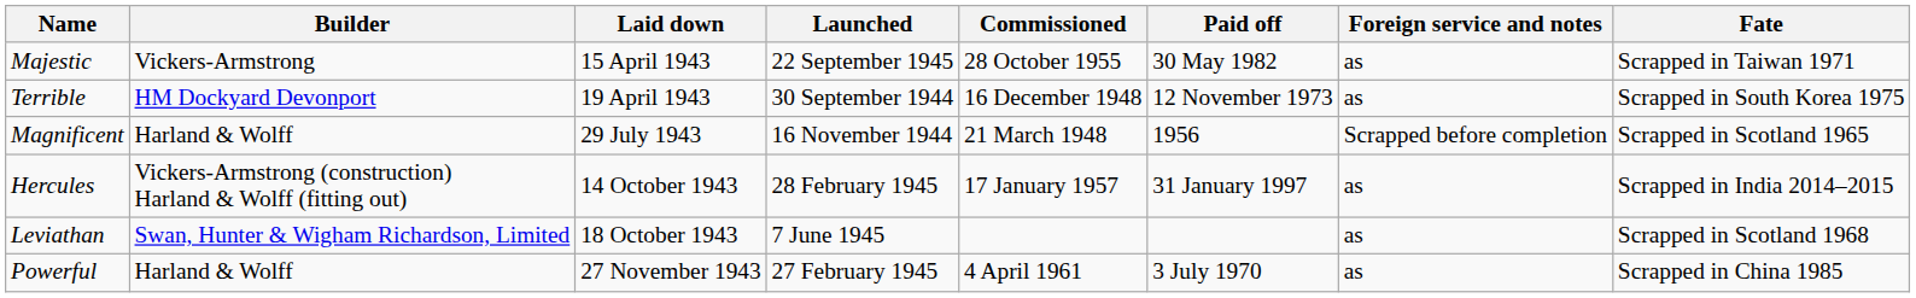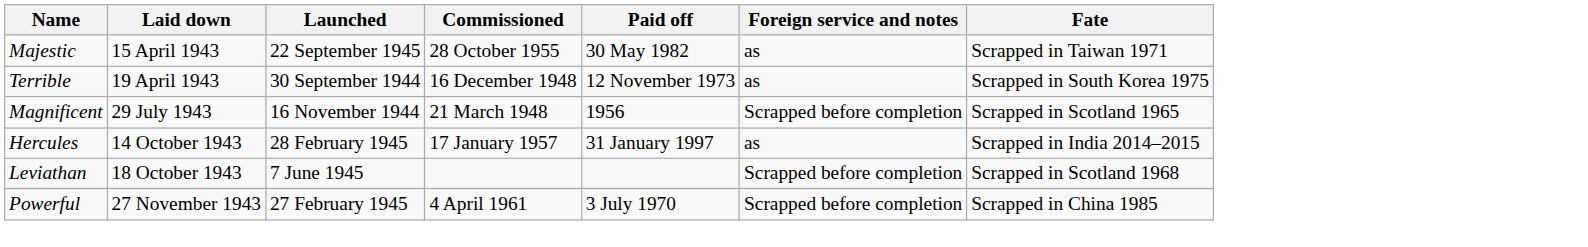 <table class="wikitable sortable plainrowheaders">
 <tr>
 <th scope="col">Name</th>
-<th scope="col">Builder</th>
 <th scope="col">Laid down</th>
 <th scope="col">Launched</th>
 <th scope="col">Commissioned</th>
 <th scope="col">Paid off</th>
 <th scope="col">Foreign service and notes</th>
 <th scope="col">Fate</th>
 </tr>
 <tr>
 <td><em>Majestic</em></td>
-<td>Vickers-Armstrong</td>
 <td>15 April 1943</td>
 <td>22 September 1945 </td>
 <td>28 October 1955</td>
 <td>30 May 1982</td>
 <td> as </td>
 <td>Scrapped in Taiwan 1971</td>
 </tr>
 <tr>
 <td><em>Terrible</em></td>
-<td><a href='#'>HM Dockyard Devonport</a></td>
 <td>19 April 1943</td>
 <td>30 September 1944</td>
 <td>16 December 1948</td>
 <td>12 November 1973</td>
 <td> as </td>
 <td>Scrapped in South Korea 1975</td>
 </tr>
 <tr>
 <td><em>Magnificent</em></td>
-<td>Harland & Wolff </td>
 <td>29 July 1943</td>
 <td>16 November 1944</td>
 <td>21 March 1948 </td>
 <td>1956</td>
 <td>Scrapped before completion</td>
 <td>Scrapped in Scotland 1965</td>
 </tr>
 <tr>
 <td><em>Hercules</em></td>
-<td>Vickers-Armstrong (construction)<br>Harland & Wolff (fitting out) </td>
 <td>14 October 1943 </td>
 <td>28 February 1945</td>
 <td>17 January 1957 </td>
 <td>31 January 1997</td>
 <td> as </td>
 <td>Scrapped in India 2014–2015</td>
 </tr>
 <tr>
 <td><em>Leviathan</em></td>
-<td><a href='#'>Swan, Hunter & Wigham Richardson, Limited</a></td>
 <td>18 October 1943</td>
 <td>7 June 1945</td>
 <td></td>
 <td></td>
-<td> as </td>
+<td>Scrapped before completion</td>
 <td>Scrapped in Scotland 1968 </td>
 </tr>
 <tr>
 <td><em>Powerful</em></td>
-<td>Harland & Wolff </td>
 <td>27 November 1943</td>
 <td>27 February 1945</td>
 <td>4 April 1961 </td>
 <td>3 July 1970</td>
-<td> as </td>
+<td>Scrapped before completion</td>
 <td>Scrapped in China 1985</td>
 </tr>
 </table>
